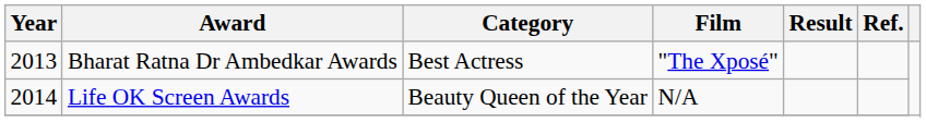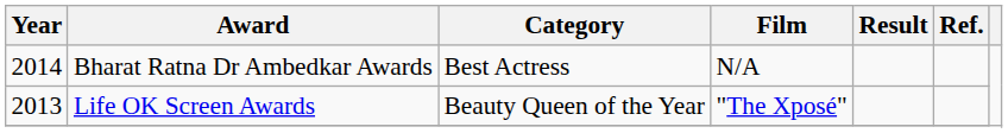 <table class="wikitable sortable">
 <tr>
 <th>Year</th>
 <th>Award</th>
 <th>Category</th>
 <th>Film</th>
 <th>Result</th>
 <th>Ref.</th>
 <th></th>
 </tr>
 <tr>
-<td>2013</td>
+<td>2014</td>
 <td>Bharat Ratna Dr Ambedkar Awards</td>
 <td>Best Actress</td>
-<td>"<a href='#'>The Xposé</a>"</td>
+<td>N/A</td>
 <td></td>
 <td></td>
 </tr>
 <tr>
-<td>2014</td>
+<td>2013</td>
 <td><a href='#'>Life OK Screen Awards</a></td>
 <td>Beauty Queen of the Year</td>
-<td>N/A</td>
+<td>"<a href='#'>The Xposé</a>"</td>
 <td></td>
 <td></td>
 </tr>
 <tr>
 </tr>
 </table>
